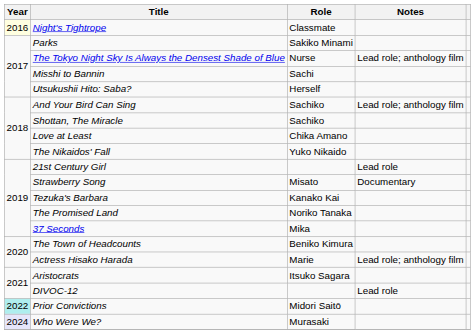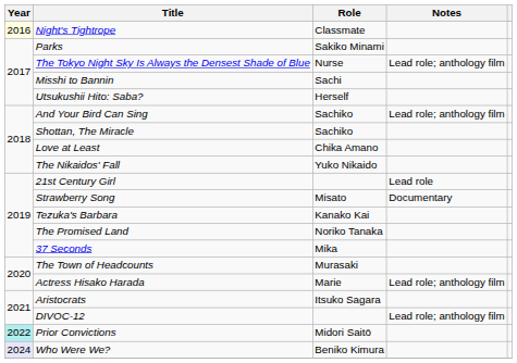 <table class="wikitable sortable">
 <tr>
 <th>Year</th>
 <th>Title</th>
 <th>Role</th>
 <th class="unsortable">Notes</th>
 <th class="unsortable"></th>
 </tr>
 <tr>
 <td style="background: lightyellow;">2016</td>
 <td><em><a href='#'>Night's Tightrope</a></em></td>
 <td>Classmate</td>
 <td></td>
 <td></td>
 </tr>
 <tr>
 <td rowspan=4>2017</td>
 <td><em>Parks</em></td>
 <td>Sakiko Minami</td>
 <td></td>
 <td></td>
 </tr>
 <tr>
 <td><em><a href='#'>The Tokyo Night Sky Is Always the Densest Shade of Blue</a></em></td>
 <td>Nurse</td>
 <td>Lead role; anthology film</td>
 <td></td>
 </tr>
 <tr>
 <td><em>Misshi to Bannin</em></td>
 <td>Sachi</td>
 <td></td>
 <td></td>
 </tr>
 <tr>
 <td><em>Utsukushii Hito: Saba?</em></td>
 <td>Herself</td>
 <td></td>
 <td></td>
 </tr>
 <tr>
 <td rowspan=4>2018</td>
 <td><em>And Your Bird Can Sing</em></td>
 <td>Sachiko</td>
 <td>Lead role; anthology film</td>
 <td></td>
 </tr>
 <tr>
 <td><em>Shottan, The Miracle</em></td>
 <td>Sachiko</td>
 <td></td>
 <td></td>
 </tr>
 <tr>
 <td><em>Love at Least</em></td>
 <td>Chika Amano</td>
 <td></td>
 <td></td>
 </tr>
 <tr>
 <td><em>The Nikaidos' Fall</em></td>
 <td>Yuko Nikaido</td>
 <td></td>
 <td></td>
 </tr>
 <tr>
 <td rowspan=5>2019</td>
 <td><em>21st Century Girl</em></td>
 <td></td>
 <td>Lead role</td>
 <td></td>
 </tr>
 <tr>
 <td><em>Strawberry Song</em></td>
 <td>Misato</td>
 <td>Documentary</td>
 <td></td>
 </tr>
 <tr>
 <td><em>Tezuka's Barbara</em></td>
 <td>Kanako Kai</td>
 <td></td>
 <td></td>
 </tr>
 <tr>
 <td><em>The Promised Land</em></td>
 <td>Noriko Tanaka</td>
 <td></td>
 <td></td>
 </tr>
 <tr>
 <td><em><a href='#'>37 Seconds</a></em></td>
 <td>Mika</td>
 <td></td>
 <td></td>
 </tr>
 <tr>
 <td rowspan=2>2020</td>
 <td><em>The Town of Headcounts</em></td>
-<td>Beniko Kimura</td>
+<td>Murasaki</td>
 <td></td>
 <td></td>
 </tr>
 <tr>
 <td><em>Actress Hisako Harada</em></td>
 <td>Marie</td>
 <td>Lead role; anthology film</td>
 <td></td>
 </tr>
 <tr>
 <td rowspan=2>2021</td>
 <td><em>Aristocrats</em></td>
 <td>Itsuko Sagara</td>
 <td></td>
 <td></td>
 </tr>
 <tr>
 <td><em>DIVOC-12</em></td>
 <td></td>
-<td>Lead role</td>
+<td>Lead role; anthology film</td>
 <td></td>
 </tr>
 <tr>
 <td style="background: paleturquoise;">2022</td>
 <td><em>Prior Convictions</em></td>
 <td>Midori Saitō</td>
 <td></td>
 <td></td>
 </tr>
 <tr>
 <td style="background: lavender;">2024</td>
 <td><em>Who Were We?</em></td>
-<td>Murasaki</td>
+<td>Beniko Kimura</td>
 <td></td>
 <td></td>
 </tr>
 <tr>
 </tr>
 </table>
